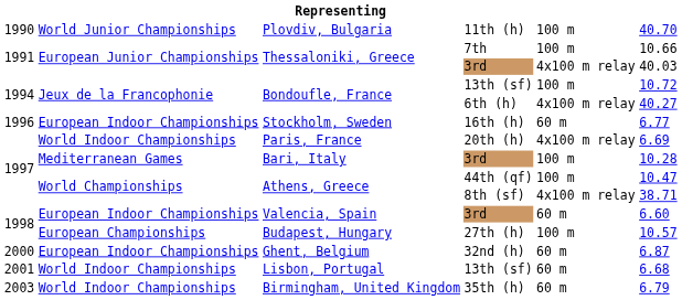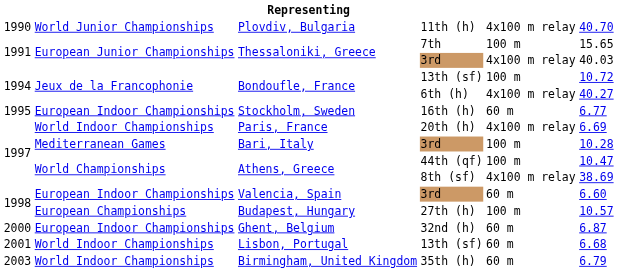 <table>
 <tr>
 <th colspan="6">Representing </th>
 </tr>
 <tr>
 <td>1990</td>
 <td><a href='#'>World Junior Championships</a></td>
 <td><a href='#'>Plovdiv, Bulgaria</a></td>
 <td>11th (h)</td>
-<td>100 m</td>
+<td>4x100 m relay</td>
 <td><a href='#'>40.70</a></td>
 </tr>
 <tr>
 <td rowspan=2>1991</td>
 <td rowspan=2><a href='#'>European Junior Championships</a></td>
 <td rowspan=2><a href='#'>Thessaloniki, Greece</a></td>
 <td>7th</td>
 <td>100 m</td>
-<td>10.66</td>
+<td>15.65</td>
 </tr>
 <tr>
 <td bgcolor=cc9966>3rd</td>
 <td>4x100 m relay</td>
 <td>40.03</td>
 </tr>
 <tr>
 <td rowspan=2>1994</td>
 <td rowspan=2><a href='#'>Jeux de la Francophonie</a></td>
 <td rowspan=2><a href='#'>Bondoufle, France</a></td>
 <td>13th (sf)</td>
 <td>100 m</td>
 <td><a href='#'>10.72</a></td>
 </tr>
 <tr>
 <td>6th (h)</td>
 <td>4x100 m relay</td>
 <td><a href='#'>40.27</a></td>
 </tr>
 <tr>
-<td>1996</td>
+<td>1995</td>
 <td><a href='#'>European Indoor Championships</a></td>
 <td><a href='#'>Stockholm, Sweden</a></td>
 <td>16th (h)</td>
 <td>60 m</td>
 <td><a href='#'>6.77</a></td>
 </tr>
 <tr>
 <td rowspan=4>1997</td>
 <td><a href='#'>World Indoor Championships</a></td>
 <td><a href='#'>Paris, France</a></td>
 <td>20th (h)</td>
 <td>4x100 m relay</td>
 <td><a href='#'>6.69</a></td>
 </tr>
 <tr>
 <td><a href='#'>Mediterranean Games</a></td>
 <td><a href='#'>Bari, Italy</a></td>
 <td bgcolor=cc9966>3rd</td>
 <td>100 m</td>
 <td><a href='#'>10.28</a></td>
 </tr>
 <tr>
 <td rowspan=2><a href='#'>World Championships</a></td>
 <td rowspan=2><a href='#'>Athens, Greece</a></td>
 <td>44th (qf)</td>
 <td>100 m</td>
 <td><a href='#'>10.47</a></td>
 </tr>
 <tr>
 <td>8th (sf)</td>
 <td>4x100 m relay</td>
-<td><a href='#'>38.71</a></td>
+<td><a href='#'>38.69</a></td>
 </tr>
 <tr>
 <td rowspan=2>1998</td>
 <td><a href='#'>European Indoor Championships</a></td>
 <td><a href='#'>Valencia, Spain</a></td>
 <td bgcolor=cc9966>3rd</td>
 <td>60 m</td>
 <td><a href='#'>6.60</a></td>
 </tr>
 <tr>
 <td><a href='#'>European Championships</a></td>
 <td><a href='#'>Budapest, Hungary</a></td>
 <td>27th (h)</td>
 <td>100 m</td>
 <td><a href='#'>10.57</a></td>
 </tr>
 <tr>
 <td>2000</td>
 <td><a href='#'>European Indoor Championships</a></td>
 <td><a href='#'>Ghent, Belgium</a></td>
 <td>32nd (h)</td>
 <td>60 m</td>
 <td><a href='#'>6.87</a></td>
 </tr>
 <tr>
 <td>2001</td>
 <td><a href='#'>World Indoor Championships</a></td>
 <td><a href='#'>Lisbon, Portugal</a></td>
 <td>13th (sf)</td>
 <td>60 m</td>
 <td><a href='#'>6.68</a></td>
 </tr>
 <tr>
 <td>2003</td>
 <td><a href='#'>World Indoor Championships</a></td>
 <td><a href='#'>Birmingham, United Kingdom</a></td>
 <td>35th (h)</td>
 <td>60 m</td>
 <td><a href='#'>6.79</a></td>
 </tr>
 </table>
